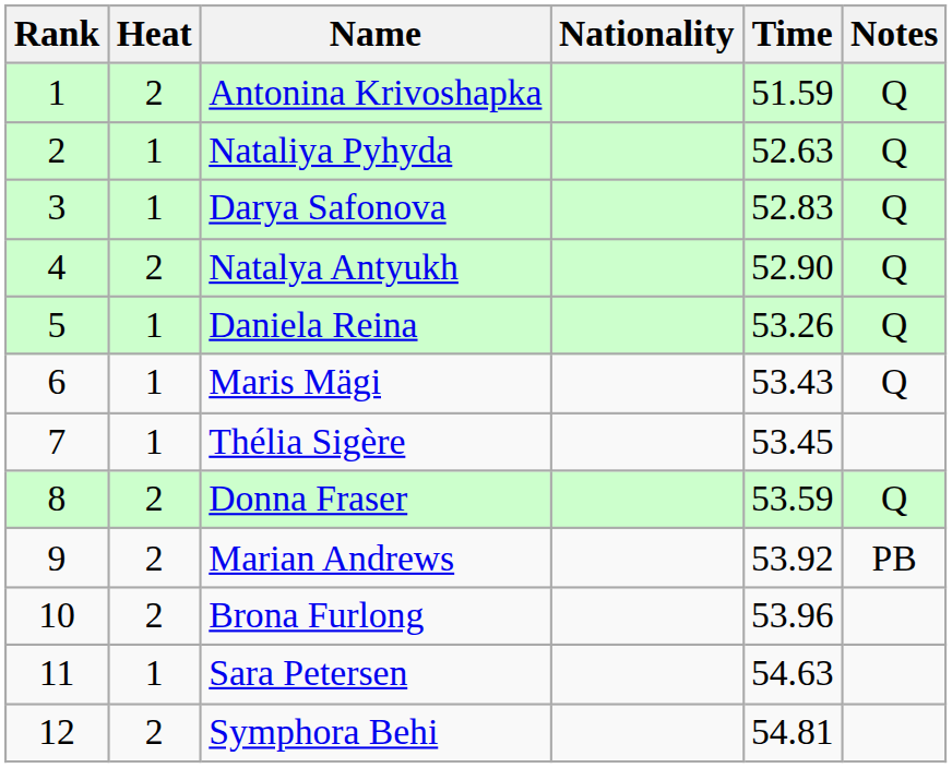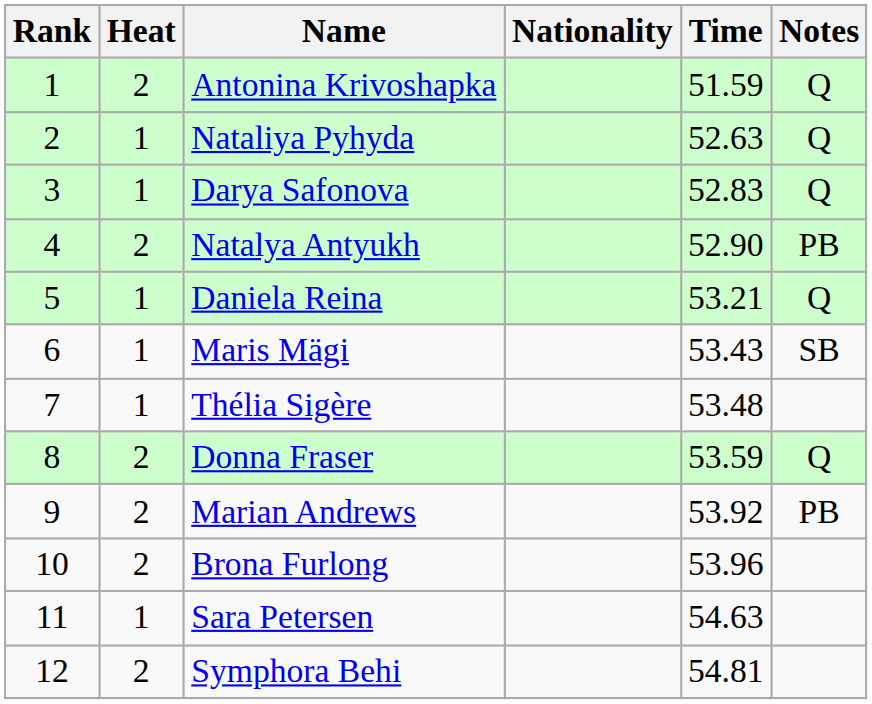 <table class="wikitable sortable" style="text-align:center">
 <tr>
 <th>Rank</th>
 <th>Heat</th>
 <th>Name</th>
 <th>Nationality</th>
 <th>Time</th>
 <th>Notes</th>
 </tr>
 <tr bgcolor=ccffcc>
 <td>1</td>
 <td>2</td>
 <td align="left"><a href='#'>Antonina Krivoshapka</a></td>
 <td align=left></td>
 <td>51.59</td>
 <td>Q</td>
 </tr>
 <tr bgcolor=ccffcc>
 <td>2</td>
 <td>1</td>
 <td align="left"><a href='#'>Nataliya Pyhyda</a></td>
 <td align=left></td>
 <td>52.63</td>
 <td>Q</td>
 </tr>
 <tr bgcolor=ccffcc>
 <td>3</td>
 <td>1</td>
 <td align="left"><a href='#'>Darya Safonova</a></td>
 <td align=left></td>
 <td>52.83</td>
 <td>Q</td>
 </tr>
 <tr bgcolor=ccffcc>
 <td>4</td>
 <td>2</td>
 <td align="left"><a href='#'>Natalya Antyukh</a></td>
 <td align=left></td>
 <td>52.90</td>
-<td>Q</td>
+<td>PB</td>
 </tr>
 <tr bgcolor=ccffcc>
 <td>5</td>
 <td>1</td>
 <td align="left"><a href='#'>Daniela Reina</a></td>
 <td align=left></td>
-<td>53.26</td>
+<td>53.21</td>
 <td>Q</td>
 </tr>
 <tr>
 <td>6</td>
 <td>1</td>
 <td align="left"><a href='#'>Maris Mägi</a></td>
 <td align=left></td>
 <td>53.43</td>
-<td>Q</td>
+<td>SB</td>
 </tr>
 <tr>
 <td>7</td>
 <td>1</td>
 <td align="left"><a href='#'>Thélia Sigère</a></td>
 <td align=left></td>
-<td>53.45</td>
+<td>53.48</td>
 <td></td>
 </tr>
 <tr bgcolor=ccffcc>
 <td>8</td>
 <td>2</td>
 <td align="left"><a href='#'>Donna Fraser</a></td>
 <td align=left></td>
 <td>53.59</td>
 <td>Q</td>
 </tr>
 <tr>
 <td>9</td>
 <td>2</td>
 <td align="left"><a href='#'>Marian Andrews</a></td>
 <td align=left></td>
 <td>53.92</td>
 <td>PB</td>
 </tr>
 <tr>
 <td>10</td>
 <td>2</td>
 <td align="left"><a href='#'>Brona Furlong</a></td>
 <td align=left></td>
 <td>53.96</td>
 <td></td>
 </tr>
 <tr>
 <td>11</td>
 <td>1</td>
 <td align="left"><a href='#'>Sara Petersen</a></td>
 <td align=left></td>
 <td>54.63</td>
 <td></td>
 </tr>
 <tr>
 <td>12</td>
 <td>2</td>
 <td align="left"><a href='#'>Symphora Behi</a></td>
 <td align=left></td>
 <td>54.81</td>
 <td></td>
 </tr>
 </table>
